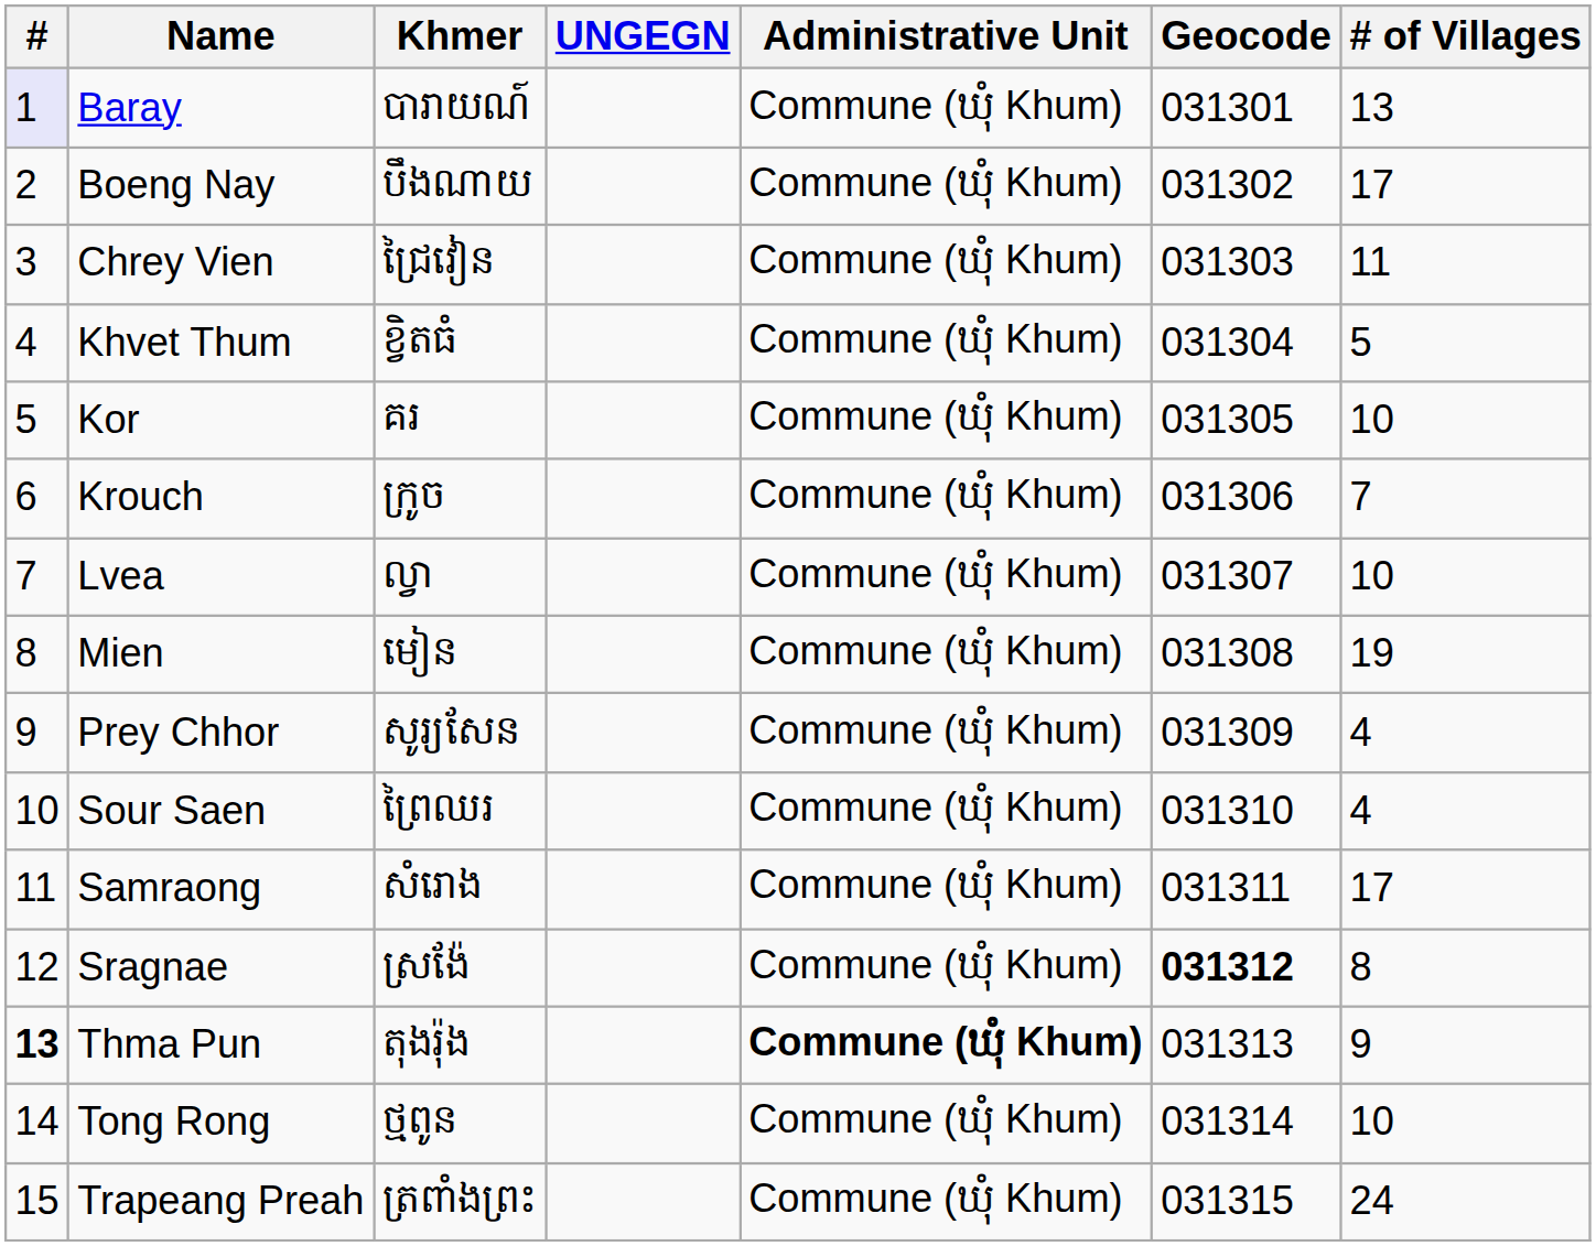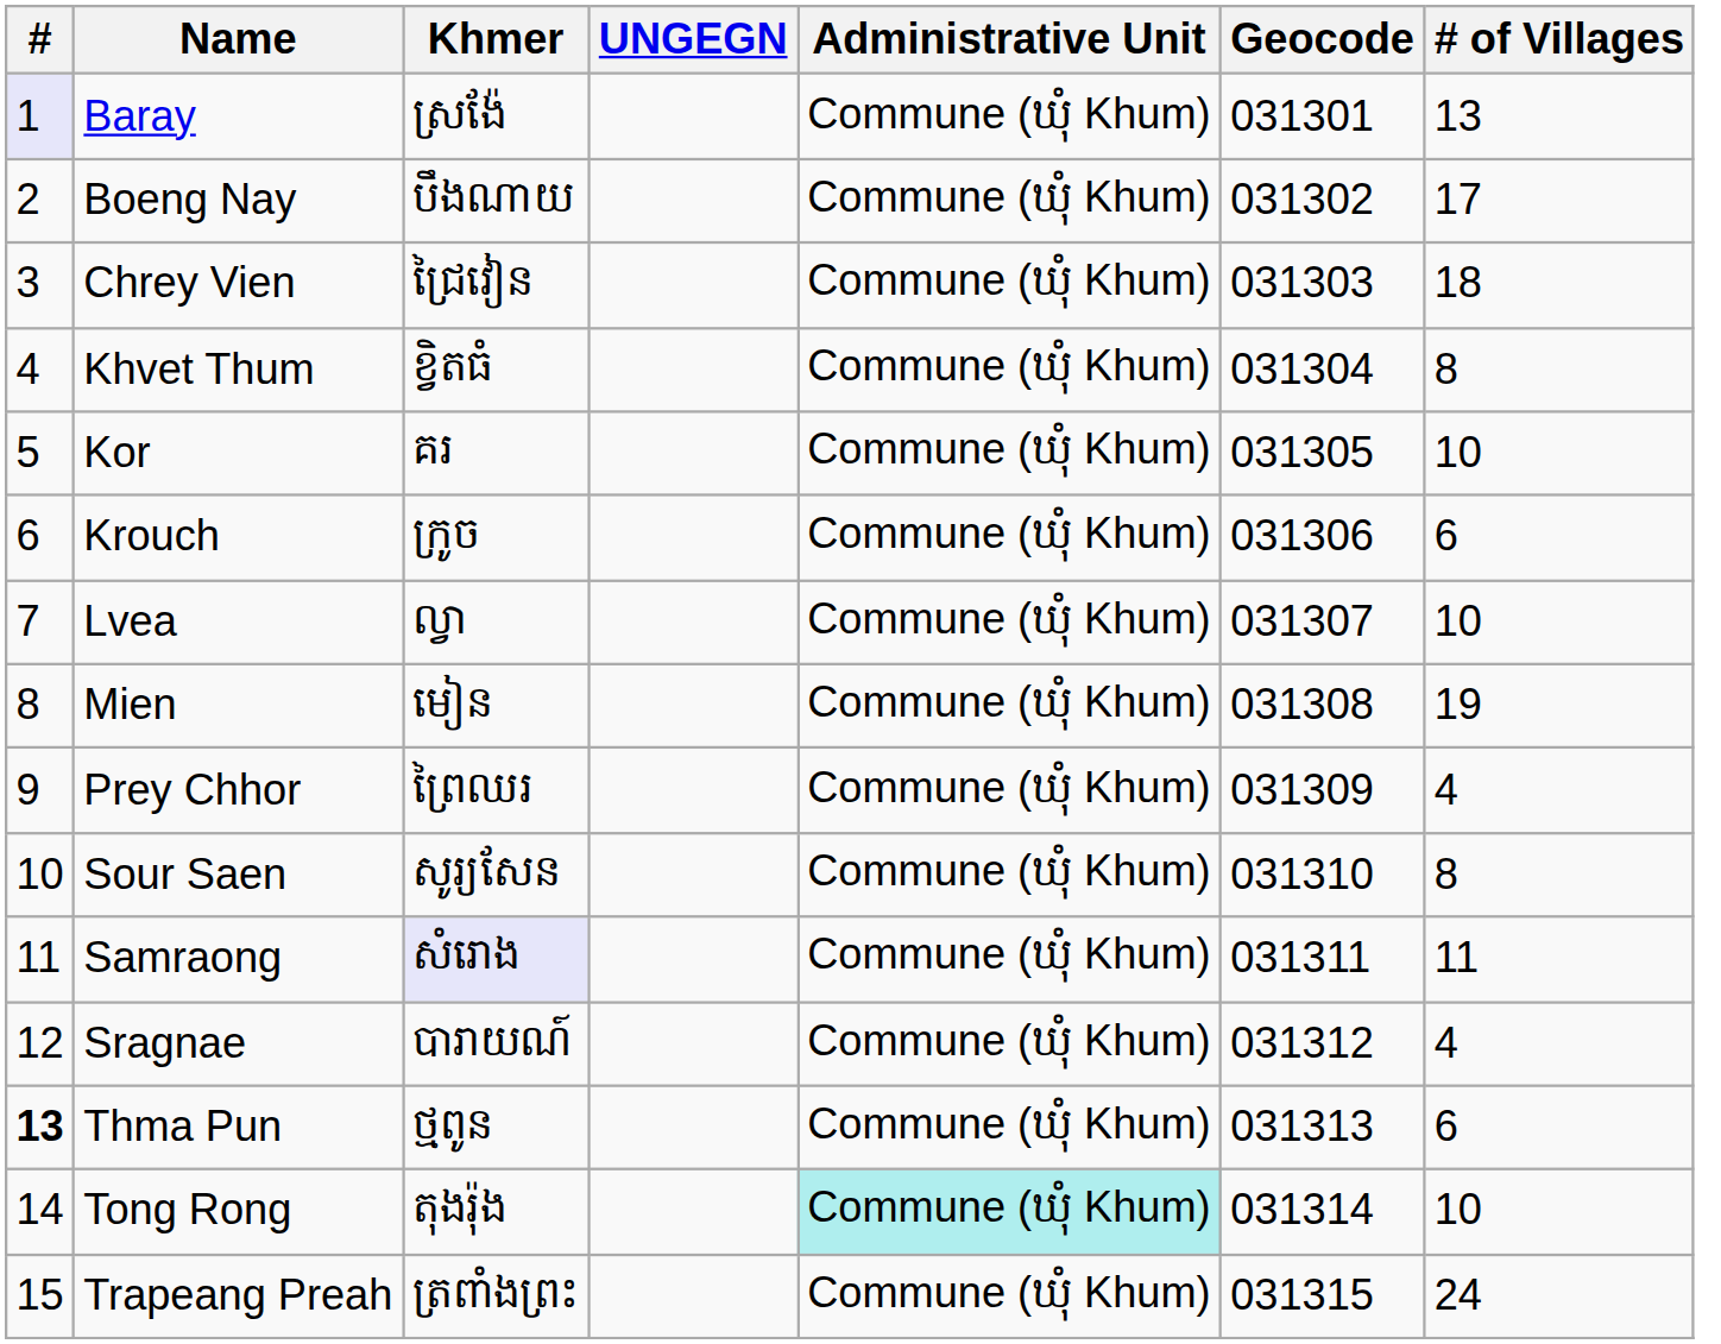 <table class="wikitable sortable">
 <tr>
 <th>#</th>
 <th>Name</th>
 <th>Khmer</th>
 <th><a href='#'>UNGEGN</a></th>
 <th>Administrative Unit</th>
 <th>Geocode</th>
 <th># of Villages</th>
 </tr>
 <tr>
 <td style="background: lavender;">1</td>
 <td><a href='#'>Baray</a></td>
-<td>បារាយណ៍</td>
+<td>ស្រង៉ែ</td>
 <td></td>
 <td>Commune (ឃុំ Khum)</td>
 <td>031301</td>
 <td>13</td>
 </tr>
 <tr>
 <td>2</td>
 <td>Boeng Nay</td>
 <td>បឹងណាយ</td>
 <td></td>
 <td>Commune (ឃុំ Khum)</td>
 <td>031302</td>
 <td>17</td>
 </tr>
 <tr>
 <td>3</td>
 <td>Chrey Vien</td>
 <td>ជ្រៃវៀន</td>
 <td></td>
 <td>Commune (ឃុំ Khum)</td>
 <td>031303</td>
-<td>11</td>
+<td>18</td>
 </tr>
 <tr>
 <td>4</td>
 <td>Khvet Thum</td>
 <td>ខ្វិតធំ</td>
 <td></td>
 <td>Commune (ឃុំ Khum)</td>
 <td>031304</td>
-<td>5</td>
+<td>8</td>
 </tr>
 <tr>
 <td>5</td>
 <td>Kor</td>
 <td>គរ</td>
 <td></td>
 <td>Commune (ឃុំ Khum)</td>
 <td>031305</td>
 <td>10</td>
 </tr>
 <tr>
 <td>6</td>
 <td>Krouch</td>
 <td>ក្រូច</td>
 <td></td>
 <td>Commune (ឃុំ Khum)</td>
 <td>031306</td>
-<td>7</td>
+<td>6</td>
 </tr>
 <tr>
 <td>7</td>
 <td>Lvea</td>
 <td>ល្វា</td>
 <td></td>
 <td>Commune (ឃុំ Khum)</td>
 <td>031307</td>
 <td>10</td>
 </tr>
 <tr>
 <td>8</td>
 <td>Mien</td>
 <td>មៀន</td>
 <td></td>
 <td>Commune (ឃុំ Khum)</td>
 <td>031308</td>
 <td>19</td>
 </tr>
 <tr>
 <td>9</td>
 <td>Prey Chhor</td>
-<td>សូរ្យសែន</td>
+<td>ព្រៃឈរ</td>
 <td></td>
 <td>Commune (ឃុំ Khum)</td>
 <td>031309</td>
 <td>4</td>
 </tr>
 <tr>
 <td>10</td>
 <td>Sour Saen</td>
-<td>ព្រៃឈរ</td>
+<td>សូរ្យសែន</td>
 <td></td>
 <td>Commune (ឃុំ Khum)</td>
 <td>031310</td>
-<td>4</td>
+<td>8</td>
 </tr>
 <tr>
 <td>11</td>
 <td>Samraong</td>
-<td>សំរោង</td>
+<td style="background: lavender;">សំរោង</td>
 <td></td>
 <td>Commune (ឃុំ Khum)</td>
 <td>031311</td>
-<td>17</td>
+<td>11</td>
 </tr>
 <tr>
 <td>12</td>
 <td>Sragnae</td>
-<td>ស្រង៉ែ</td>
+<td>បារាយណ៍</td>
 <td></td>
 <td>Commune (ឃុំ Khum)</td>
-<td><strong>031312</strong></td>
-<td>8</td>
+<td>031312</td>
+<td>4</td>
 </tr>
 <tr>
 <td><strong>13</strong></td>
 <td>Thma Pun</td>
-<td>តុងរ៉ុង</td>
+<td>ថ្មពូន</td>
 <td></td>
-<td><strong>Commune (ឃុំ Khum)</strong></td>
+<td>Commune (ឃុំ Khum)</td>
 <td>031313</td>
-<td>9</td>
+<td>6</td>
 </tr>
 <tr>
 <td>14</td>
 <td>Tong Rong</td>
-<td>ថ្មពូន</td>
+<td>តុងរ៉ុង</td>
 <td></td>
-<td>Commune (ឃុំ Khum)</td>
+<td style="background: paleturquoise;">Commune (ឃុំ Khum)</td>
 <td>031314</td>
 <td>10</td>
 </tr>
 <tr>
 <td>15</td>
 <td>Trapeang Preah</td>
 <td>ត្រពាំងព្រះ</td>
 <td></td>
 <td>Commune (ឃុំ Khum)</td>
 <td>031315</td>
 <td>24</td>
 </tr>
 <tr>
 </tr>
 </table>
